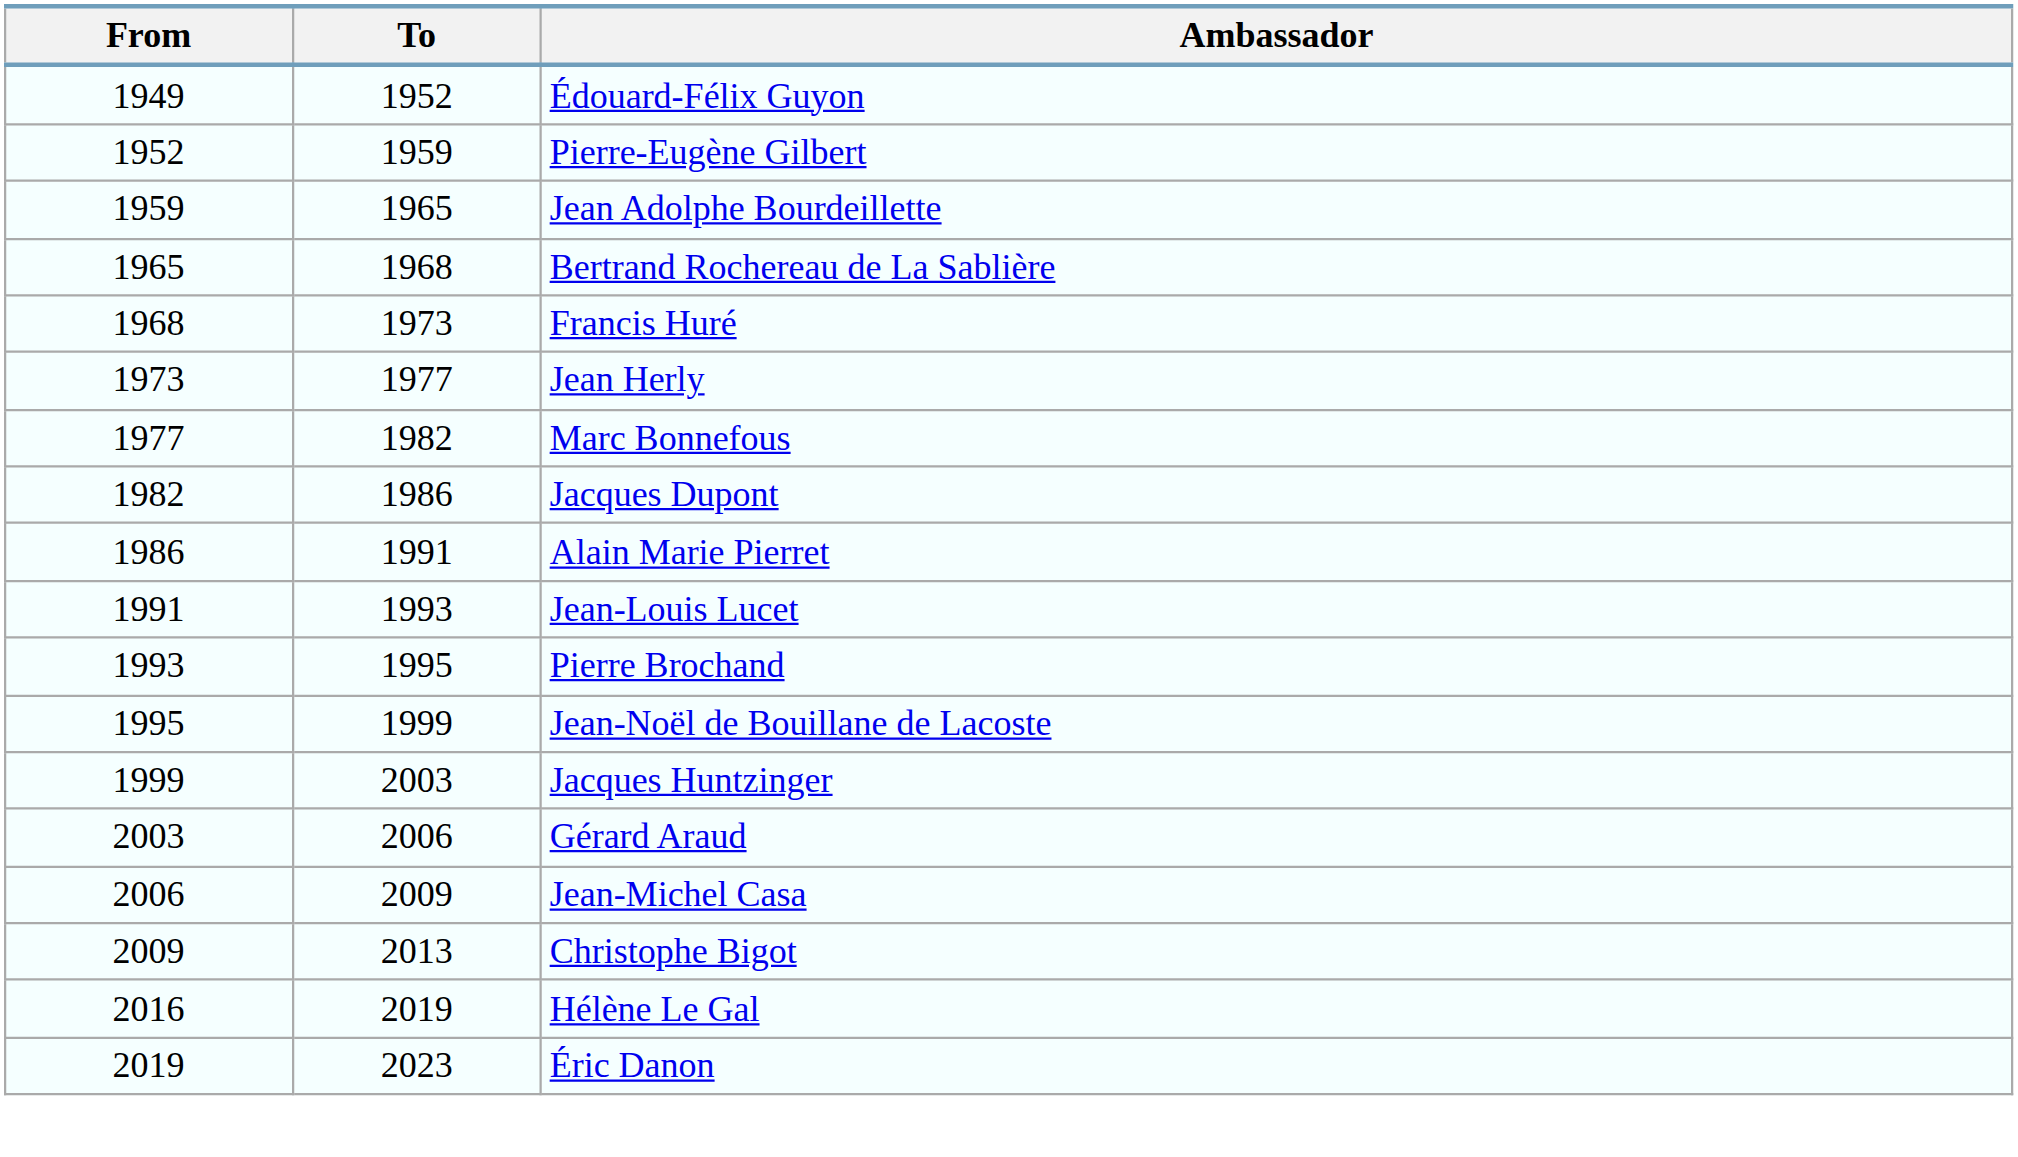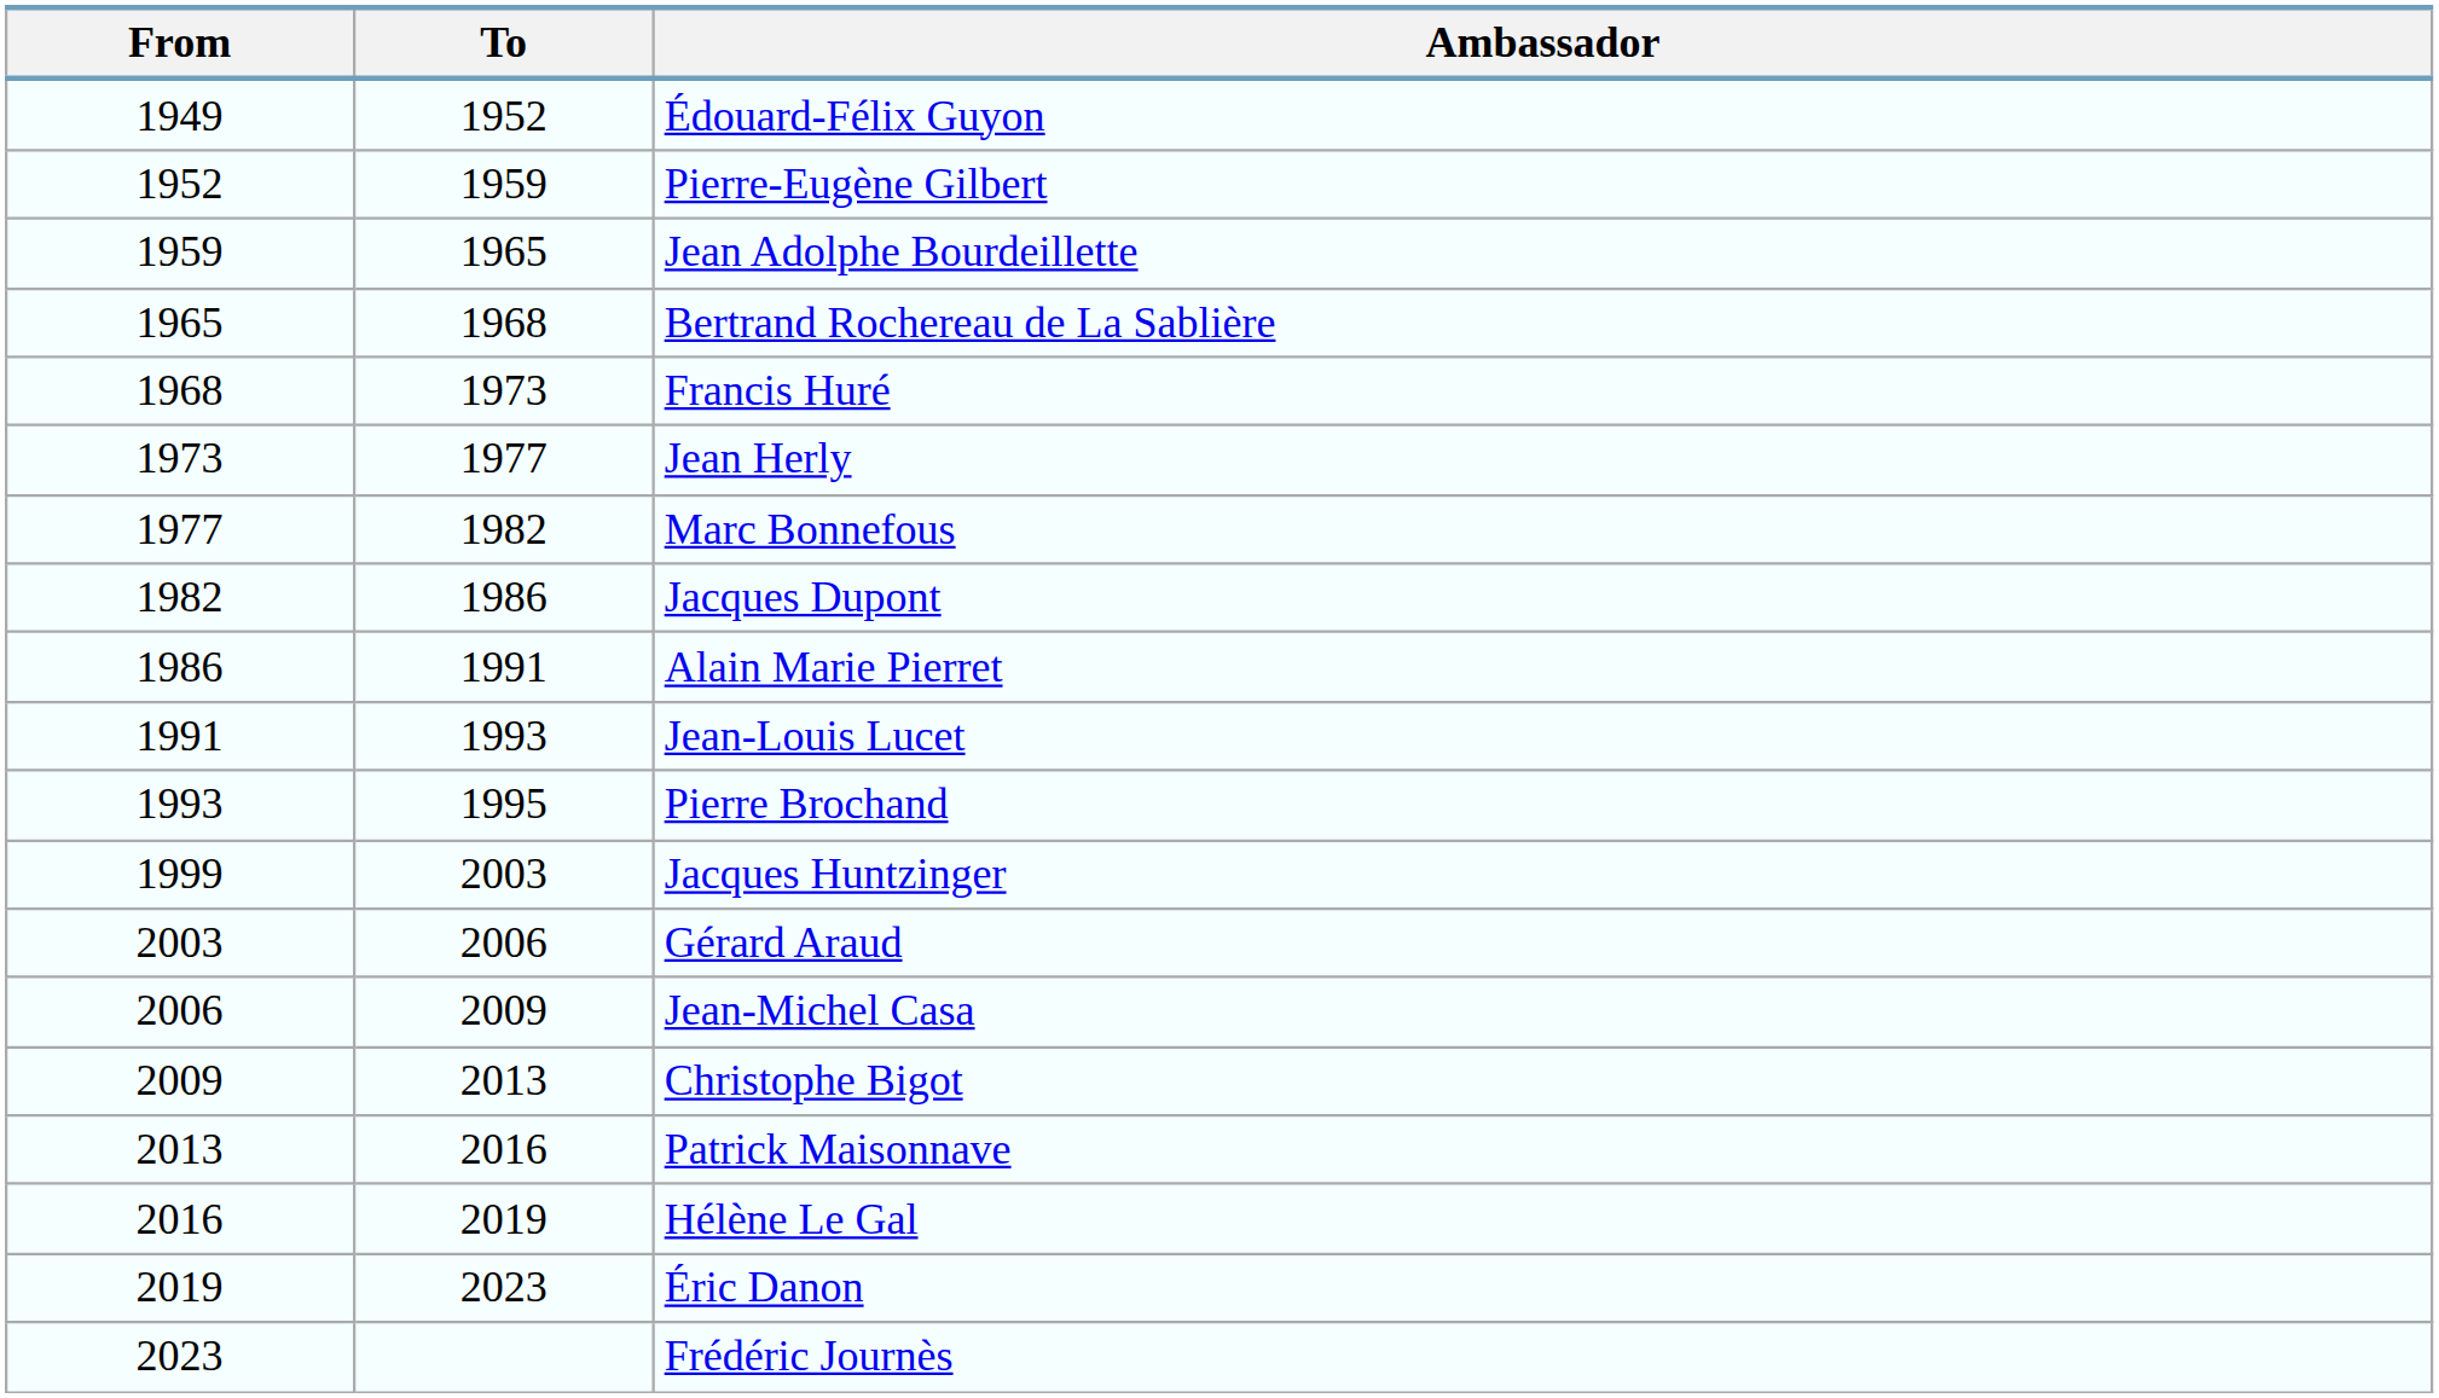 <table class="wikitable" width="45%" style="border: 1px solid #6F9EBB; background-color:#F5FFFF;">
 <tr style="border-bottom:2px solid #6F9EBB; border-top:2px solid #6F9EBB;">
 <th>From</th>
 <th>To</th>
 <th>Ambassador</th>
 </tr>
 <tr>
 <td align="center">1949</td>
 <td align="center">1952</td>
 <td><a href='#'>Édouard-Félix Guyon</a></td>
 </tr>
 <tr>
 <td align="center">1952</td>
 <td align="center">1959</td>
 <td><a href='#'>Pierre-Eugène Gilbert</a></td>
 </tr>
 <tr>
 <td align="center">1959</td>
 <td align="center">1965</td>
 <td><a href='#'>Jean Adolphe Bourdeillette</a></td>
 </tr>
 <tr>
 <td align="center">1965</td>
 <td align="center">1968</td>
 <td><a href='#'>Bertrand Rochereau de La Sablière</a></td>
 </tr>
 <tr>
 <td align="center">1968</td>
 <td align="center">1973</td>
 <td><a href='#'>Francis Huré</a></td>
 </tr>
 <tr>
 <td align="center">1973</td>
 <td align="center">1977</td>
 <td><a href='#'>Jean Herly</a></td>
 </tr>
 <tr>
 <td align="center">1977</td>
 <td align="center">1982</td>
 <td><a href='#'>Marc Bonnefous</a></td>
 </tr>
 <tr>
 <td align="center">1982</td>
 <td align="center">1986</td>
 <td><a href='#'>Jacques Dupont</a></td>
 </tr>
 <tr>
 <td align="center">1986</td>
 <td align="center">1991</td>
 <td><a href='#'>Alain Marie Pierret</a></td>
 </tr>
 <tr>
 <td align="center">1991</td>
 <td align="center">1993</td>
 <td><a href='#'>Jean-Louis Lucet</a></td>
 </tr>
 <tr>
 <td align="center">1993</td>
 <td align="center">1995</td>
 <td><a href='#'>Pierre Brochand</a></td>
 </tr>
 <tr>
-<td align="center">1995</td>
-<td align="center">1999</td>
-<td><a href='#'>Jean-Noël de Bouillane de Lacoste</a></td>
-</tr>
-<tr>
 <td align="center">1999</td>
 <td align="center">2003</td>
 <td><a href='#'>Jacques Huntzinger</a></td>
 </tr>
 <tr>
 <td align="center">2003</td>
 <td align="center">2006</td>
 <td><a href='#'>Gérard Araud</a></td>
 </tr>
 <tr>
 <td align="center">2006</td>
 <td align="center">2009</td>
 <td><a href='#'>Jean-Michel Casa</a></td>
 </tr>
 <tr>
 <td align="center">2009</td>
 <td align="center">2013</td>
 <td><a href='#'>Christophe Bigot</a></td>
 </tr>
 <tr>
+<td align="center">2013</td>
+<td align="center">2016</td>
+<td><a href='#'>Patrick Maisonnave</a></td>
+</tr>
+<tr>
 <td align="center">2016</td>
 <td align="center">2019</td>
 <td><a href='#'>Hélène Le Gal</a></td>
 </tr>
 <tr>
 <td align="center">2019</td>
 <td align="center">2023</td>
 <td><a href='#'>Éric Danon</a></td>
 </tr>
+<tr>
+<td align="center">2023</td>
+<td align="center"></td>
+<td><a href='#'>Frédéric Journès</a></td>
+</tr>
 </table>
